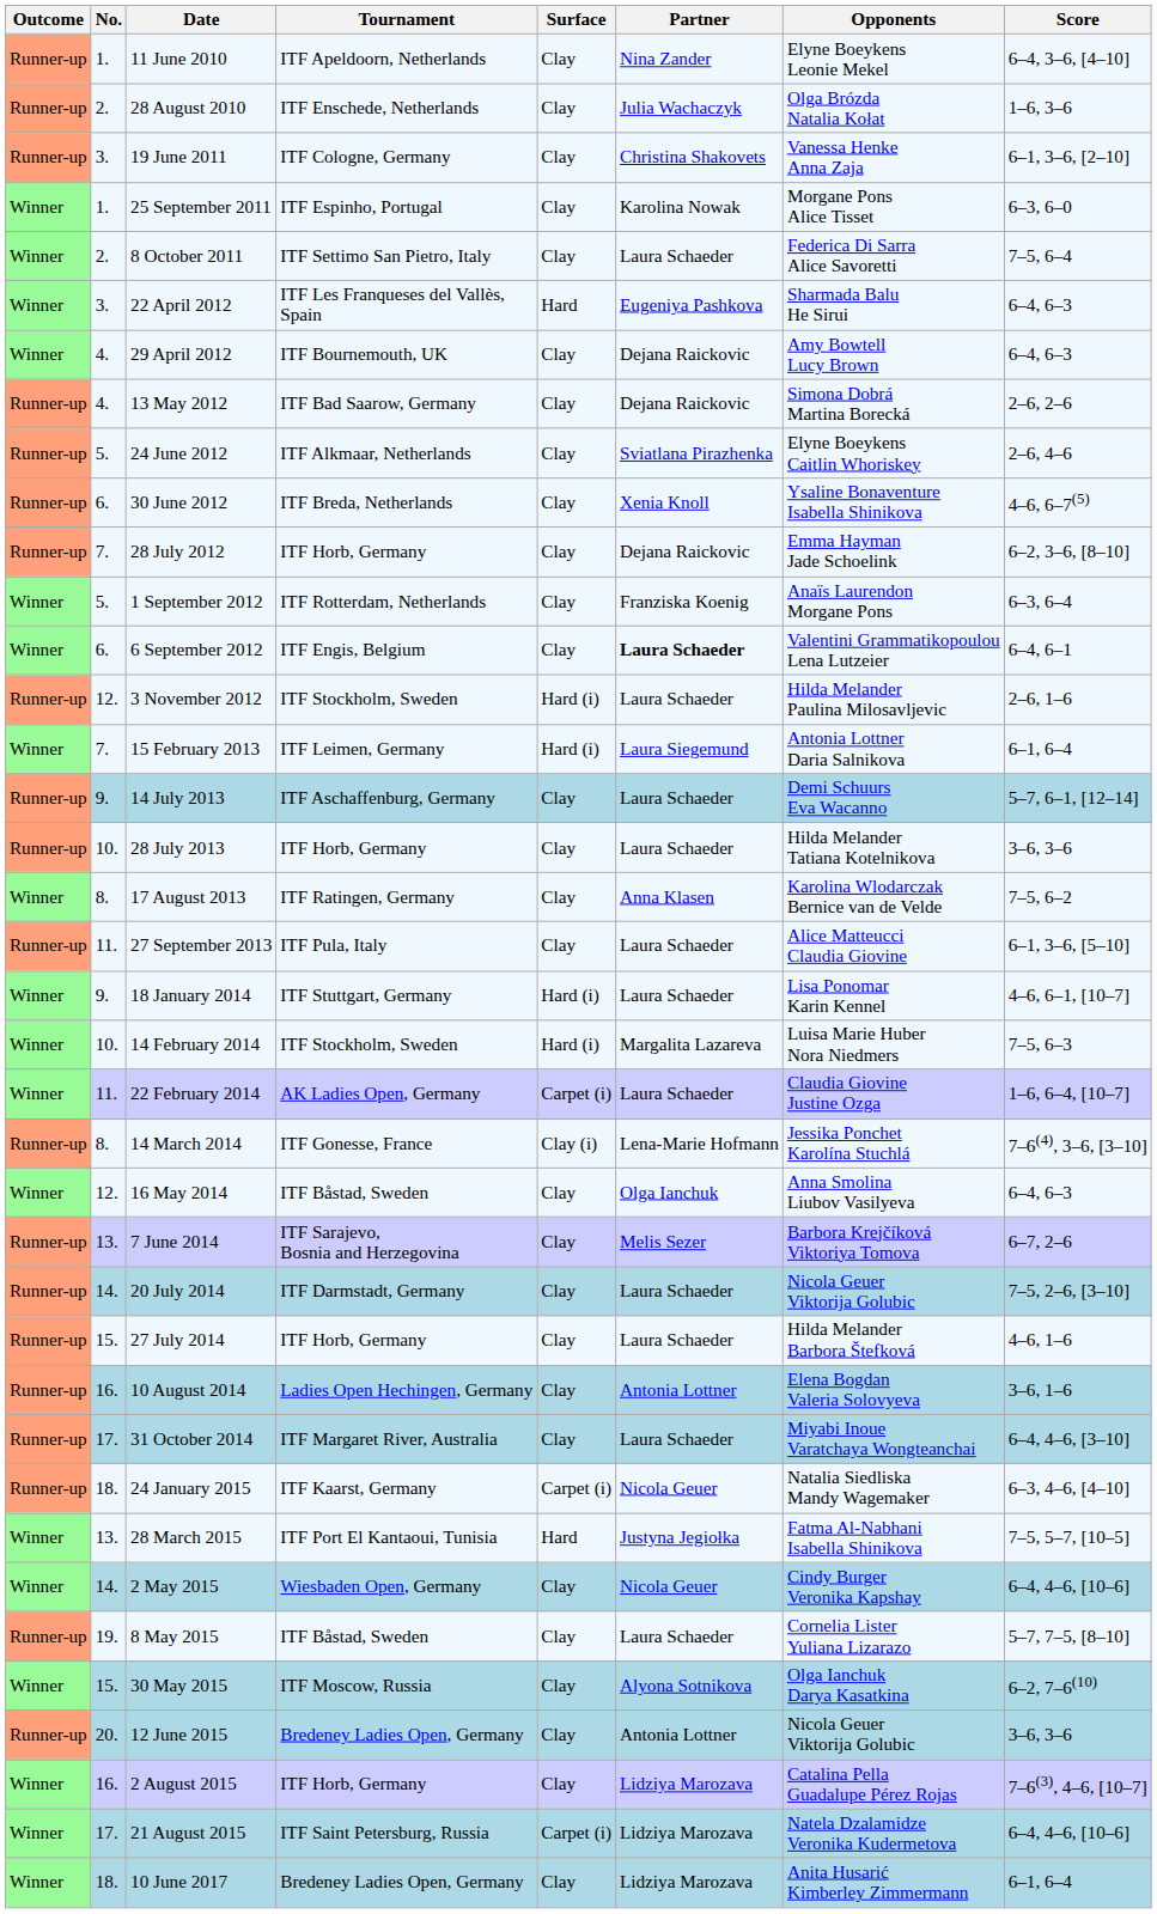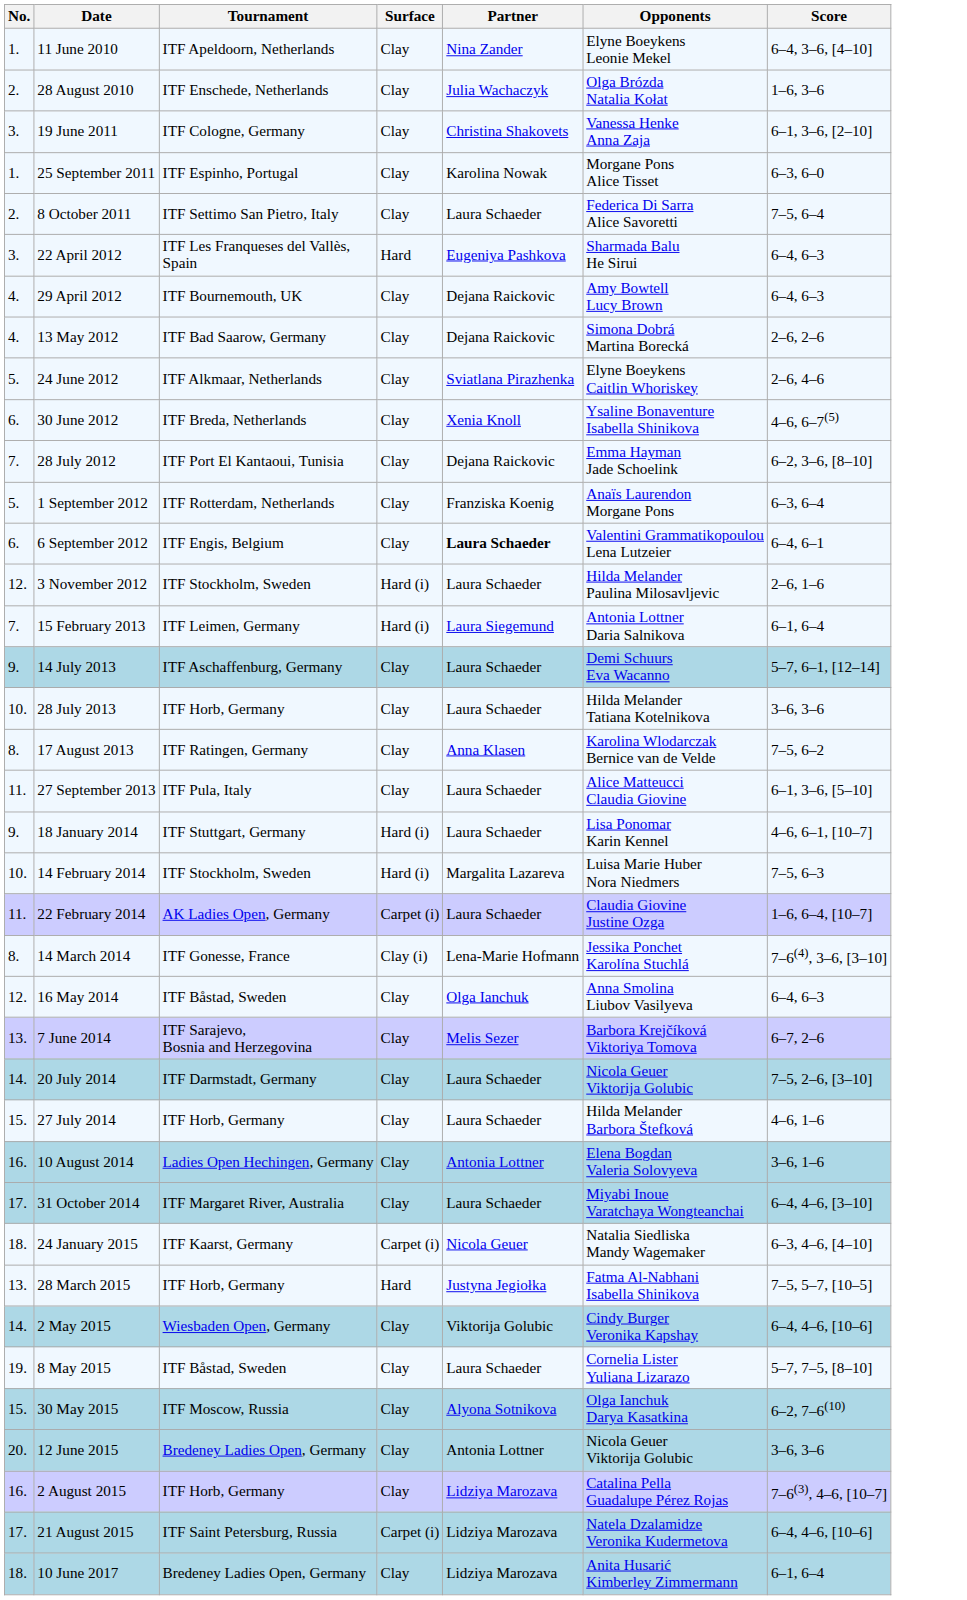 <table class="sortable wikitable">
 <tr>
-<th>Outcome</th>
 <th>No.</th>
 <th>Date</th>
 <th>Tournament</th>
 <th>Surface</th>
 <th>Partner</th>
 <th>Opponents</th>
 <th class="unsortable">Score</th>
 </tr>
 <tr style="background:#f0f8ff;">
-<td style="background:#ffa07a;">Runner-up</td>
 <td>1.</td>
 <td>11 June 2010</td>
 <td>ITF Apeldoorn, Netherlands</td>
 <td>Clay</td>
 <td> <a href='#'>Nina Zander</a></td>
 <td> Elyne Boeykens <br>  Leonie Mekel</td>
 <td>6–4, 3–6, [4–10]</td>
 </tr>
 <tr style="background:#f0f8ff;">
-<td style="background:#ffa07a;">Runner-up</td>
 <td>2.</td>
 <td>28 August 2010</td>
 <td>ITF Enschede, Netherlands</td>
 <td>Clay</td>
 <td> <a href='#'>Julia Wachaczyk</a></td>
 <td> <a href='#'>Olga Brózda</a> <br>  <a href='#'>Natalia Kołat</a></td>
 <td>1–6, 3–6</td>
 </tr>
 <tr style="background:#f0f8ff;">
-<td style="background:#ffa07a;">Runner-up</td>
 <td>3.</td>
 <td>19 June 2011</td>
 <td>ITF Cologne, Germany</td>
 <td>Clay</td>
 <td> <a href='#'>Christina Shakovets</a></td>
 <td> <a href='#'>Vanessa Henke</a> <br>  <a href='#'>Anna Zaja</a></td>
 <td>6–1, 3–6, [2–10]</td>
 </tr>
 <tr style="background:#f0f8ff;">
-<td style="background:#98fb98;">Winner</td>
 <td>1.</td>
 <td>25 September 2011</td>
 <td>ITF Espinho, Portugal</td>
 <td>Clay</td>
 <td> Karolina Nowak</td>
 <td> Morgane Pons <br>  Alice Tisset</td>
 <td>6–3, 6–0</td>
 </tr>
 <tr style="background:#f0f8ff;">
-<td style="background:#98fb98;">Winner</td>
 <td>2.</td>
 <td>8 October 2011</td>
 <td>ITF Settimo San Pietro, Italy</td>
 <td>Clay</td>
 <td> Laura Schaeder</td>
 <td> <a href='#'>Federica Di Sarra</a> <br>  Alice Savoretti</td>
 <td>7–5, 6–4</td>
 </tr>
 <tr style="background:#f0f8ff;">
-<td style="background:#98fb98;">Winner</td>
 <td>3.</td>
 <td>22 April 2012</td>
 <td>ITF Les Franqueses del Vallès, <br>Spain</td>
 <td>Hard</td>
 <td> <a href='#'>Eugeniya Pashkova</a></td>
 <td> <a href='#'>Sharmada Balu</a> <br>  He Sirui</td>
 <td>6–4, 6–3</td>
 </tr>
 <tr style="background:#f0f8ff;">
-<td style="background:#98fb98;">Winner</td>
 <td>4.</td>
 <td>29 April 2012</td>
 <td>ITF Bournemouth, UK</td>
 <td>Clay</td>
 <td> Dejana Raickovic</td>
 <td> <a href='#'>Amy Bowtell</a> <br>  <a href='#'>Lucy Brown</a></td>
 <td>6–4, 6–3</td>
 </tr>
 <tr style="background:#f0f8ff;">
-<td style="background:#ffa07a;">Runner-up</td>
 <td>4.</td>
 <td>13 May 2012</td>
 <td>ITF Bad Saarow, Germany</td>
 <td>Clay</td>
 <td> Dejana Raickovic</td>
 <td> <a href='#'>Simona Dobrá</a> <br>  Martina Borecká</td>
 <td>2–6, 2–6</td>
 </tr>
 <tr style="background:#f0f8ff;">
-<td style="background:#ffa07a;">Runner-up</td>
 <td>5.</td>
 <td>24 June 2012</td>
 <td>ITF Alkmaar, Netherlands</td>
 <td>Clay</td>
 <td> <a href='#'>Sviatlana Pirazhenka</a></td>
 <td> Elyne Boeykens <br>  <a href='#'>Caitlin Whoriskey</a></td>
 <td>2–6, 4–6</td>
 </tr>
 <tr style="background:#f0f8ff;">
-<td style="background:#ffa07a;">Runner-up</td>
 <td>6.</td>
 <td>30 June 2012</td>
 <td>ITF Breda, Netherlands</td>
 <td>Clay</td>
 <td> <a href='#'>Xenia Knoll</a></td>
 <td> <a href='#'>Ysaline Bonaventure</a> <br>  <a href='#'>Isabella Shinikova</a></td>
 <td>4–6, 6–7<sup>(5)</sup></td>
 </tr>
 <tr style="background:#f0f8ff;">
-<td style="background:#ffa07a;">Runner-up</td>
 <td>7.</td>
 <td>28 July 2012</td>
-<td>ITF Horb, Germany</td>
+<td>ITF Port El Kantaoui, Tunisia</td>
 <td>Clay</td>
 <td> Dejana Raickovic</td>
 <td> <a href='#'>Emma Hayman</a> <br>  Jade Schoelink</td>
 <td>6–2, 3–6, [8–10]</td>
 </tr>
 <tr style="background:#f0f8ff;">
-<td style="background:#98fb98;">Winner</td>
 <td>5.</td>
 <td>1 September 2012</td>
 <td>ITF Rotterdam, Netherlands</td>
 <td>Clay</td>
 <td> Franziska Koenig</td>
 <td> <a href='#'>Anaïs Laurendon</a> <br>  Morgane Pons</td>
 <td>6–3, 6–4</td>
 </tr>
 <tr style="background:#f0f8ff;">
-<td style="background:#98fb98;">Winner</td>
 <td>6.</td>
 <td>6 September 2012</td>
 <td>ITF Engis, Belgium</td>
 <td>Clay</td>
 <td><strong> Laura Schaeder</strong></td>
 <td> <a href='#'>Valentini Grammatikopoulou</a> <br>  Lena Lutzeier</td>
 <td>6–4, 6–1</td>
 </tr>
 <tr style="background:#f0f8ff;">
-<td style="background:#ffa07a;">Runner-up</td>
 <td>12.</td>
 <td>3 November 2012</td>
 <td>ITF Stockholm, Sweden</td>
 <td>Hard (i)</td>
 <td> Laura Schaeder</td>
 <td> <a href='#'>Hilda Melander</a> <br>  Paulina Milosavljevic</td>
 <td>2–6, 1–6</td>
 </tr>
 <tr style="background:#f0f8ff;">
-<td style="background:#98fb98;">Winner</td>
 <td>7.</td>
 <td>15 February 2013</td>
 <td>ITF Leimen, Germany</td>
 <td>Hard (i)</td>
 <td> <a href='#'>Laura Siegemund</a></td>
 <td> <a href='#'>Antonia Lottner</a> <br>  Daria Salnikova</td>
 <td>6–1, 6–4</td>
 </tr>
 <tr style="background:lightblue;">
-<td style="background:#ffa07a;">Runner-up</td>
 <td>9.</td>
 <td>14 July 2013</td>
 <td>ITF Aschaffenburg, Germany</td>
 <td>Clay</td>
 <td> Laura Schaeder</td>
 <td> <a href='#'>Demi Schuurs</a> <br>  <a href='#'>Eva Wacanno</a></td>
 <td>5–7, 6–1, [12–14]</td>
 </tr>
 <tr style="background:#f0f8ff;">
-<td style="background:#ffa07a;">Runner-up</td>
 <td>10.</td>
 <td>28 July 2013</td>
 <td>ITF Horb, Germany</td>
 <td>Clay</td>
 <td> Laura Schaeder</td>
 <td> Hilda Melander <br>  Tatiana Kotelnikova</td>
 <td>3–6, 3–6</td>
 </tr>
 <tr style="background:#f0f8ff;">
-<td style="background:#98fb98;">Winner</td>
 <td>8.</td>
 <td>17 August 2013</td>
 <td>ITF Ratingen, Germany</td>
 <td>Clay</td>
 <td> <a href='#'>Anna Klasen</a></td>
 <td> <a href='#'>Karolina Wlodarczak</a> <br>  Bernice van de Velde</td>
 <td>7–5, 6–2</td>
 </tr>
 <tr style="background:#f0f8ff;">
-<td style="background:#ffa07a;">Runner-up</td>
 <td>11.</td>
 <td>27 September 2013</td>
 <td>ITF Pula, Italy</td>
 <td>Clay</td>
 <td> Laura Schaeder</td>
 <td> <a href='#'>Alice Matteucci</a> <br>  <a href='#'>Claudia Giovine</a></td>
 <td>6–1, 3–6, [5–10]</td>
 </tr>
 <tr style="background:#f0f8ff;">
-<td style="background:#98fb98;">Winner</td>
 <td>9.</td>
 <td>18 January 2014</td>
 <td>ITF Stuttgart, Germany</td>
 <td>Hard (i)</td>
 <td> Laura Schaeder</td>
 <td> <a href='#'>Lisa Ponomar</a> <br>  Karin Kennel</td>
 <td>4–6, 6–1, [10–7]</td>
 </tr>
 <tr style="background:#f0f8ff;">
-<td style="background:#98fb98;">Winner</td>
 <td>10.</td>
 <td>14 February 2014</td>
 <td>ITF Stockholm, Sweden</td>
 <td>Hard (i)</td>
 <td> Margalita Lazareva</td>
 <td> Luisa Marie Huber <br>  Nora Niedmers</td>
 <td>7–5, 6–3</td>
 </tr>
 <tr style="background:#ccccff;">
-<td style="background:#98fb98;">Winner</td>
 <td>11.</td>
 <td>22 February 2014</td>
 <td><a href='#'>AK Ladies Open</a>, Germany</td>
 <td>Carpet (i)</td>
 <td> Laura Schaeder</td>
 <td> <a href='#'>Claudia Giovine</a> <br>  <a href='#'>Justine Ozga</a></td>
 <td>1–6, 6–4, [10–7]</td>
 </tr>
 <tr style="background:#f0f8ff;">
-<td style="background:#ffa07a;">Runner-up</td>
 <td>8.</td>
 <td>14 March 2014</td>
 <td>ITF Gonesse, France</td>
 <td>Clay (i)</td>
 <td> Lena-Marie Hofmann</td>
 <td> <a href='#'>Jessika Ponchet</a> <br>  <a href='#'>Karolína Stuchlá</a></td>
 <td>7–6<sup>(4)</sup>, 3–6, [3–10]</td>
 </tr>
 <tr style="background:#f0f8ff;">
-<td style="background:#98fb98;">Winner</td>
 <td>12.</td>
 <td>16 May 2014</td>
 <td>ITF Båstad, Sweden</td>
 <td>Clay</td>
 <td> <a href='#'>Olga Ianchuk</a></td>
 <td> <a href='#'>Anna Smolina</a> <br>  Liubov Vasilyeva</td>
 <td>6–4, 6–3</td>
 </tr>
 <tr style="background:#ccccff;">
-<td style="background:#ffa07a;">Runner-up</td>
 <td>13.</td>
 <td>7 June 2014</td>
 <td>ITF Sarajevo, <br>Bosnia and Herzegovina</td>
 <td>Clay</td>
 <td> <a href='#'>Melis Sezer</a></td>
 <td> <a href='#'>Barbora Krejčíková</a> <br>  <a href='#'>Viktoriya Tomova</a></td>
 <td>6–7, 2–6</td>
 </tr>
 <tr style="background:lightblue;">
-<td style="background:#ffa07a;">Runner-up</td>
 <td>14.</td>
 <td>20 July 2014</td>
 <td>ITF Darmstadt, Germany</td>
 <td>Clay</td>
 <td> Laura Schaeder</td>
 <td> <a href='#'>Nicola Geuer</a> <br>  <a href='#'>Viktorija Golubic</a></td>
 <td>7–5, 2–6, [3–10]</td>
 </tr>
 <tr style="background:#f0f8ff;">
-<td style="background:#ffa07a;">Runner-up</td>
 <td>15.</td>
 <td>27 July 2014</td>
 <td>ITF Horb, Germany</td>
 <td>Clay</td>
 <td> Laura Schaeder</td>
 <td> Hilda Melander <br>  <a href='#'>Barbora Štefková</a></td>
 <td>4–6, 1–6</td>
 </tr>
 <tr style="background:lightblue;">
-<td style="background:#ffa07a;">Runner-up</td>
 <td>16.</td>
 <td>10 August 2014</td>
 <td><a href='#'>Ladies Open Hechingen</a>, Germany</td>
 <td>Clay</td>
 <td> <a href='#'>Antonia Lottner</a></td>
 <td> <a href='#'>Elena Bogdan</a> <br>  <a href='#'>Valeria Solovyeva</a></td>
 <td>3–6, 1–6</td>
 </tr>
 <tr style="background:lightblue;">
-<td style="background:#ffa07a;">Runner-up</td>
 <td>17.</td>
 <td>31 October 2014</td>
 <td>ITF Margaret River, Australia</td>
 <td>Clay</td>
 <td> Laura Schaeder</td>
 <td> <a href='#'>Miyabi Inoue</a> <br>  <a href='#'>Varatchaya Wongteanchai</a></td>
 <td>6–4, 4–6, [3–10]</td>
 </tr>
 <tr style="background:#f0f8ff;">
-<td style="background:#ffa07a;">Runner-up</td>
 <td>18.</td>
 <td>24 January 2015</td>
 <td>ITF Kaarst, Germany</td>
 <td>Carpet (i)</td>
 <td> <a href='#'>Nicola Geuer</a></td>
 <td> Natalia Siedliska <br>  Mandy Wagemaker</td>
 <td>6–3, 4–6, [4–10]</td>
 </tr>
 <tr style="background:#f0f8ff;">
-<td style="background:#98fb98;">Winner</td>
 <td>13.</td>
 <td>28 March 2015</td>
-<td>ITF Port El Kantaoui, Tunisia</td>
+<td>ITF Horb, Germany</td>
 <td>Hard</td>
 <td> <a href='#'>Justyna Jegiołka</a></td>
 <td> <a href='#'>Fatma Al-Nabhani</a> <br>  <a href='#'>Isabella Shinikova</a></td>
 <td>7–5, 5–7, [10–5]</td>
 </tr>
 <tr style="background:lightblue;">
-<td style="background:#98fb98;">Winner</td>
 <td>14.</td>
 <td>2 May 2015</td>
 <td><a href='#'>Wiesbaden Open</a>, Germany</td>
 <td>Clay</td>
-<td> <a href='#'>Nicola Geuer</a></td>
+<td> Viktorija Golubic</td>
 <td> <a href='#'>Cindy Burger</a> <br>  <a href='#'>Veronika Kapshay</a></td>
 <td>6–4, 4–6, [10–6]</td>
 </tr>
 <tr style="background:#f0f8ff;">
-<td style="background:#ffa07a;">Runner-up</td>
 <td>19.</td>
 <td>8 May 2015</td>
 <td>ITF Båstad, Sweden</td>
 <td>Clay</td>
 <td> Laura Schaeder</td>
 <td> <a href='#'>Cornelia Lister</a> <br>  <a href='#'>Yuliana Lizarazo</a></td>
 <td>5–7, 7–5, [8–10]</td>
 </tr>
 <tr style="background:lightblue;">
-<td style="background:#98fb98;">Winner</td>
 <td>15.</td>
 <td>30 May 2015</td>
 <td>ITF Moscow, Russia</td>
 <td>Clay</td>
 <td> <a href='#'>Alyona Sotnikova</a></td>
 <td> <a href='#'>Olga Ianchuk</a> <br>  <a href='#'>Darya Kasatkina</a></td>
 <td>6–2, 7–6<sup>(10)</sup></td>
 </tr>
 <tr style="background:lightblue;">
-<td style="background:#ffa07a;">Runner-up</td>
 <td>20.</td>
 <td>12 June 2015</td>
 <td><a href='#'>Bredeney Ladies Open</a>, Germany</td>
 <td>Clay</td>
 <td> Antonia Lottner</td>
 <td> Nicola Geuer <br>  Viktorija Golubic</td>
 <td>3–6, 3–6</td>
 </tr>
 <tr style="background:#ccccff;">
-<td style="background:#98fb98;">Winner</td>
 <td>16.</td>
 <td>2 August 2015</td>
 <td>ITF Horb, Germany</td>
 <td>Clay</td>
 <td> <a href='#'>Lidziya Marozava</a></td>
 <td> <a href='#'>Catalina Pella</a> <br>  <a href='#'>Guadalupe Pérez Rojas</a></td>
 <td>7–6<sup>(3)</sup>, 4–6, [10–7]</td>
 </tr>
 <tr style="background:lightblue;">
-<td style="background:#98fb98;">Winner</td>
 <td>17.</td>
 <td>21 August 2015</td>
 <td>ITF Saint Petersburg, Russia</td>
 <td>Carpet (i)</td>
 <td> Lidziya Marozava</td>
 <td> <a href='#'>Natela Dzalamidze</a> <br>  <a href='#'>Veronika Kudermetova</a></td>
 <td>6–4, 4–6, [10–6]</td>
 </tr>
 <tr style="background:lightblue;">
-<td style="background:#98fb98;">Winner</td>
 <td>18.</td>
 <td>10 June 2017</td>
 <td>Bredeney Ladies Open, Germany</td>
 <td>Clay</td>
 <td> Lidziya Marozava</td>
 <td> <a href='#'>Anita Husarić</a> <br>  <a href='#'>Kimberley Zimmermann</a></td>
 <td>6–1, 6–4</td>
 </tr>
 </table>
